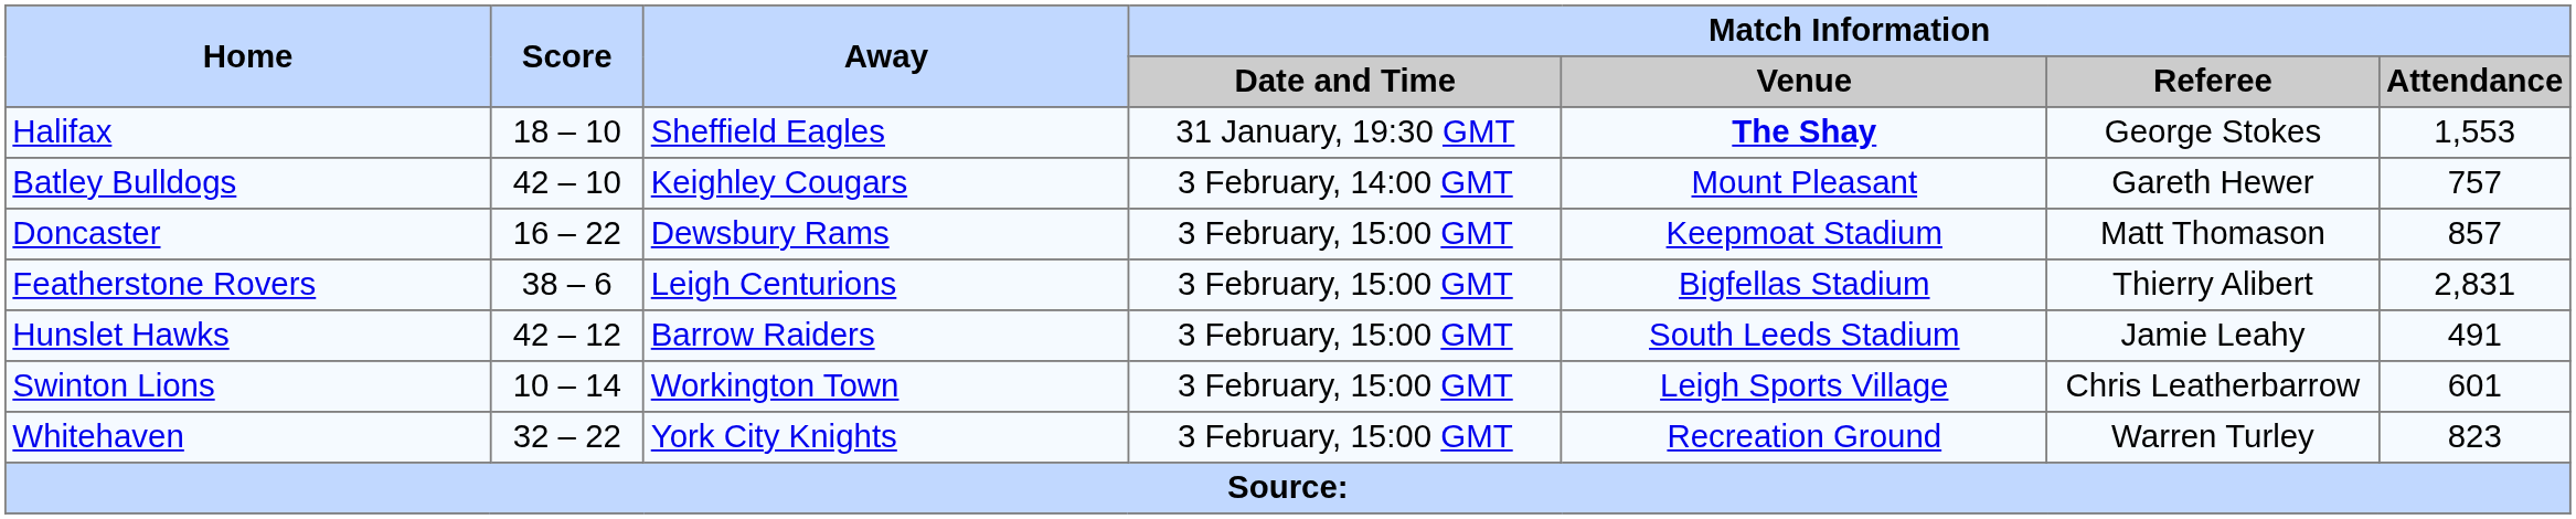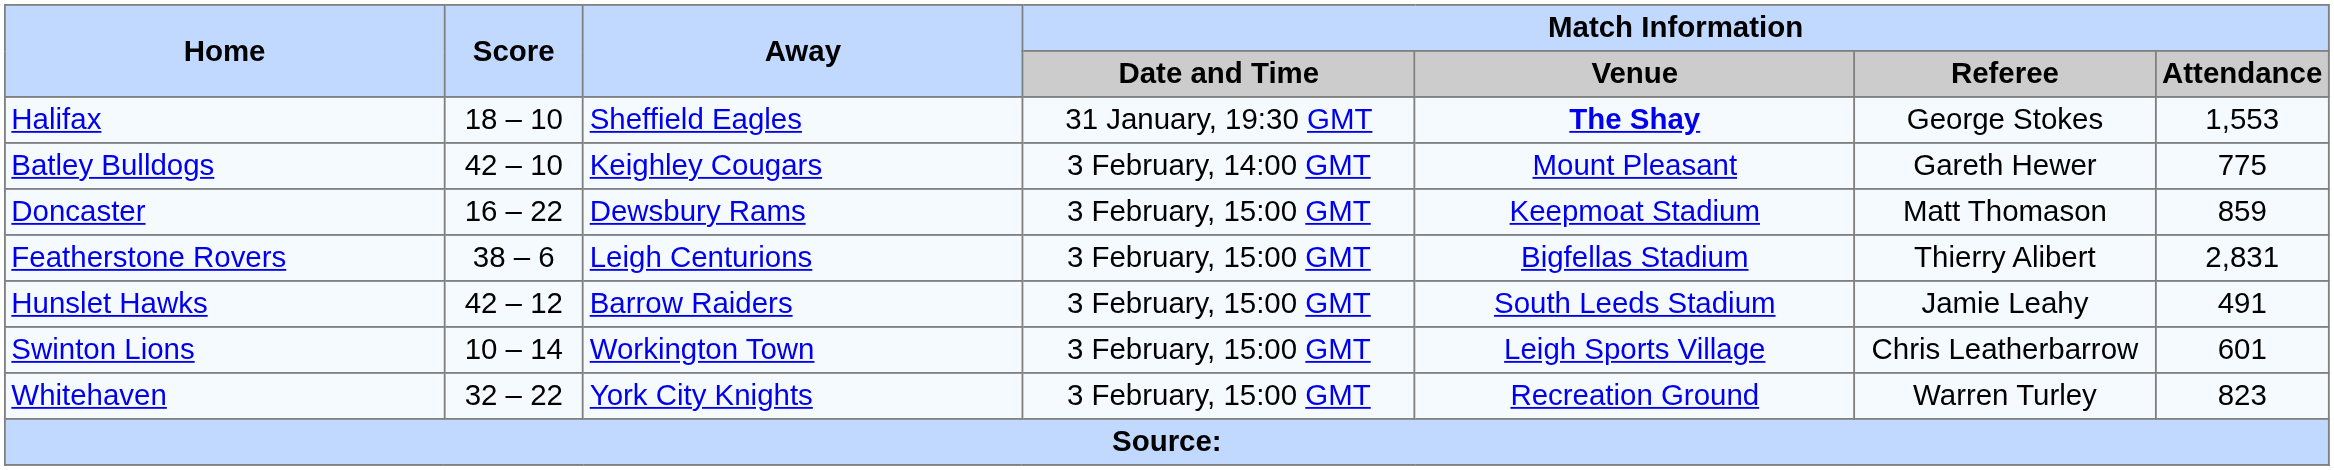 <table border="1" cellpadding="3" cellspacing="0" style="border-collapse:collapse; text-align:center; width:100%;">
 <tr style="background:#c1d8ff;">
 <th rowspan="2" style="width:19%;">Home</th>
 <th rowspan="2" style="width:6%;">Score</th>
 <th rowspan="2" style="width:19%;">Away</th>
 <th colspan=6>Match Information</th>
 </tr>
 <tr style="background:#ccc;">
 <th width=17%>Date and Time</th>
 <th width=19%>Venue</th>
 <th width=13%>Referee</th>
 <th width=7%>Attendance</th>
 </tr>
 <tr style="background:#f5faff;">
 <td align=left> <a href='#'>Halifax</a></td>
 <td>18 – 10</td>
 <td align=left> <a href='#'>Sheffield Eagles</a></td>
 <td>31 January, 19:30 <a href='#'>GMT</a></td>
 <td><strong><a href='#'>The Shay</a></strong></td>
 <td>George Stokes</td>
 <td>1,553</td>
 </tr>
 <tr style="background:#f5faff;">
 <td align=left> <a href='#'>Batley Bulldogs</a></td>
 <td>42 – 10</td>
 <td align=left> <a href='#'>Keighley Cougars</a></td>
 <td>3 February, 14:00 <a href='#'>GMT</a></td>
 <td><a href='#'>Mount Pleasant</a></td>
 <td>Gareth Hewer</td>
-<td>757</td>
+<td>775</td>
 </tr>
 <tr style="background:#f5faff;">
 <td align=left> <a href='#'>Doncaster</a></td>
 <td>16 – 22</td>
 <td align=left> <a href='#'>Dewsbury Rams</a></td>
 <td>3 February, 15:00 <a href='#'>GMT</a></td>
 <td><a href='#'>Keepmoat Stadium</a></td>
 <td>Matt Thomason</td>
-<td>857</td>
+<td>859</td>
 </tr>
 <tr style="background:#f5faff;">
 <td align=left> <a href='#'>Featherstone Rovers</a></td>
 <td>38 – 6</td>
 <td align=left> <a href='#'>Leigh Centurions</a></td>
 <td>3 February, 15:00 <a href='#'>GMT</a></td>
 <td><a href='#'>Bigfellas Stadium</a></td>
 <td>Thierry Alibert</td>
 <td>2,831</td>
 </tr>
 <tr style="background:#f5faff;">
 <td align=left> <a href='#'>Hunslet Hawks</a></td>
 <td>42 – 12</td>
 <td align=left> <a href='#'>Barrow Raiders</a></td>
 <td>3 February, 15:00 <a href='#'>GMT</a></td>
 <td><a href='#'>South Leeds Stadium</a></td>
 <td>Jamie Leahy</td>
 <td>491</td>
 </tr>
 <tr style="background:#f5faff;">
 <td align=left> <a href='#'>Swinton Lions</a></td>
 <td>10 – 14</td>
 <td align=left> <a href='#'>Workington Town</a></td>
 <td>3 February, 15:00 <a href='#'>GMT</a></td>
 <td><a href='#'>Leigh Sports Village</a></td>
 <td>Chris Leatherbarrow</td>
 <td>601</td>
 </tr>
 <tr style="background:#f5faff;">
 <td align=left> <a href='#'>Whitehaven</a></td>
 <td>32 – 22</td>
 <td align=left> <a href='#'>York City Knights</a></td>
 <td>3 February, 15:00 <a href='#'>GMT</a></td>
 <td><a href='#'>Recreation Ground</a></td>
 <td>Warren Turley</td>
 <td>823</td>
 </tr>
 <tr style="background:#c1d8ff;">
 <th colspan=12>Source:</th>
 </tr>
 </table>
